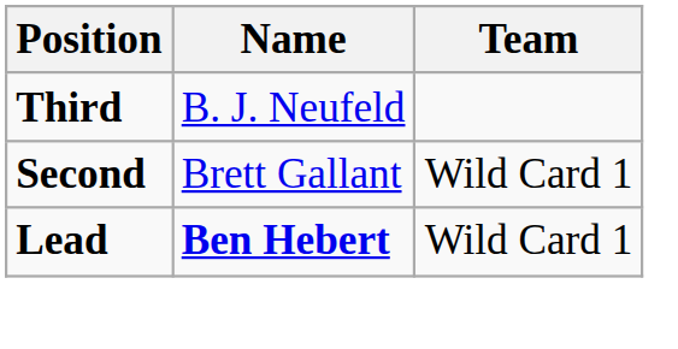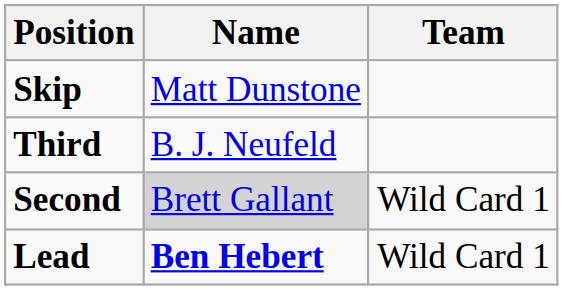 <table class="wikitable">
 <tr>
 <th><strong>Position</strong></th>
 <th><strong>Name</strong></th>
 <th><strong>Team</strong></th>
+</tr>
+<tr>
+<td><strong>Skip</strong></td>
+<td><a href='#'>Matt Dunstone</a></td>
+<td></td>
 </tr>
 <tr>
 <td><strong>Third</strong></td>
 <td><a href='#'>B. J. Neufeld</a></td>
 <td></td>
 </tr>
 <tr>
 <td><strong>Second</strong></td>
-<td><a href='#'>Brett Gallant</a></td>
+<td style="background: lightgrey;"><a href='#'>Brett Gallant</a></td>
 <td> Wild Card 1</td>
 </tr>
 <tr>
 <td><strong>Lead</strong></td>
 <td><strong><a href='#'>Ben Hebert</a></strong></td>
 <td> Wild Card 1</td>
 </tr>
 </table>
